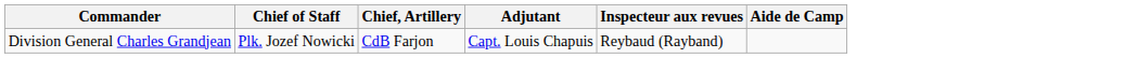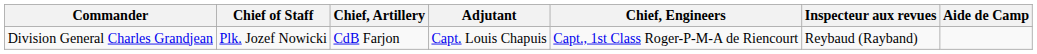 <table class="wikitable">
 <tr>
 <th>Commander</th>
 <th>Chief of Staff</th>
 <th>Chief, Artillery</th>
 <th>Adjutant</th>
+<th>Chief, Engineers</th>
 <th>Inspecteur aux revues</th>
 <th>Aide de Camp</th>
 </tr>
 <tr>
 <td>Division General <a href='#'>Charles Grandjean</a></td>
 <td><a href='#'>Plk.</a> Jozef Nowicki</td>
 <td><a href='#'>CdB</a> Farjon</td>
 <td><a href='#'>Capt.</a> Louis Chapuis</td>
+<td><a href='#'>Capt., 1st Class</a> Roger-P-M-A de Riencourt</td>
 <td> Reybaud (Rayband)</td>
 <td></td>
 </tr>
 </table>
